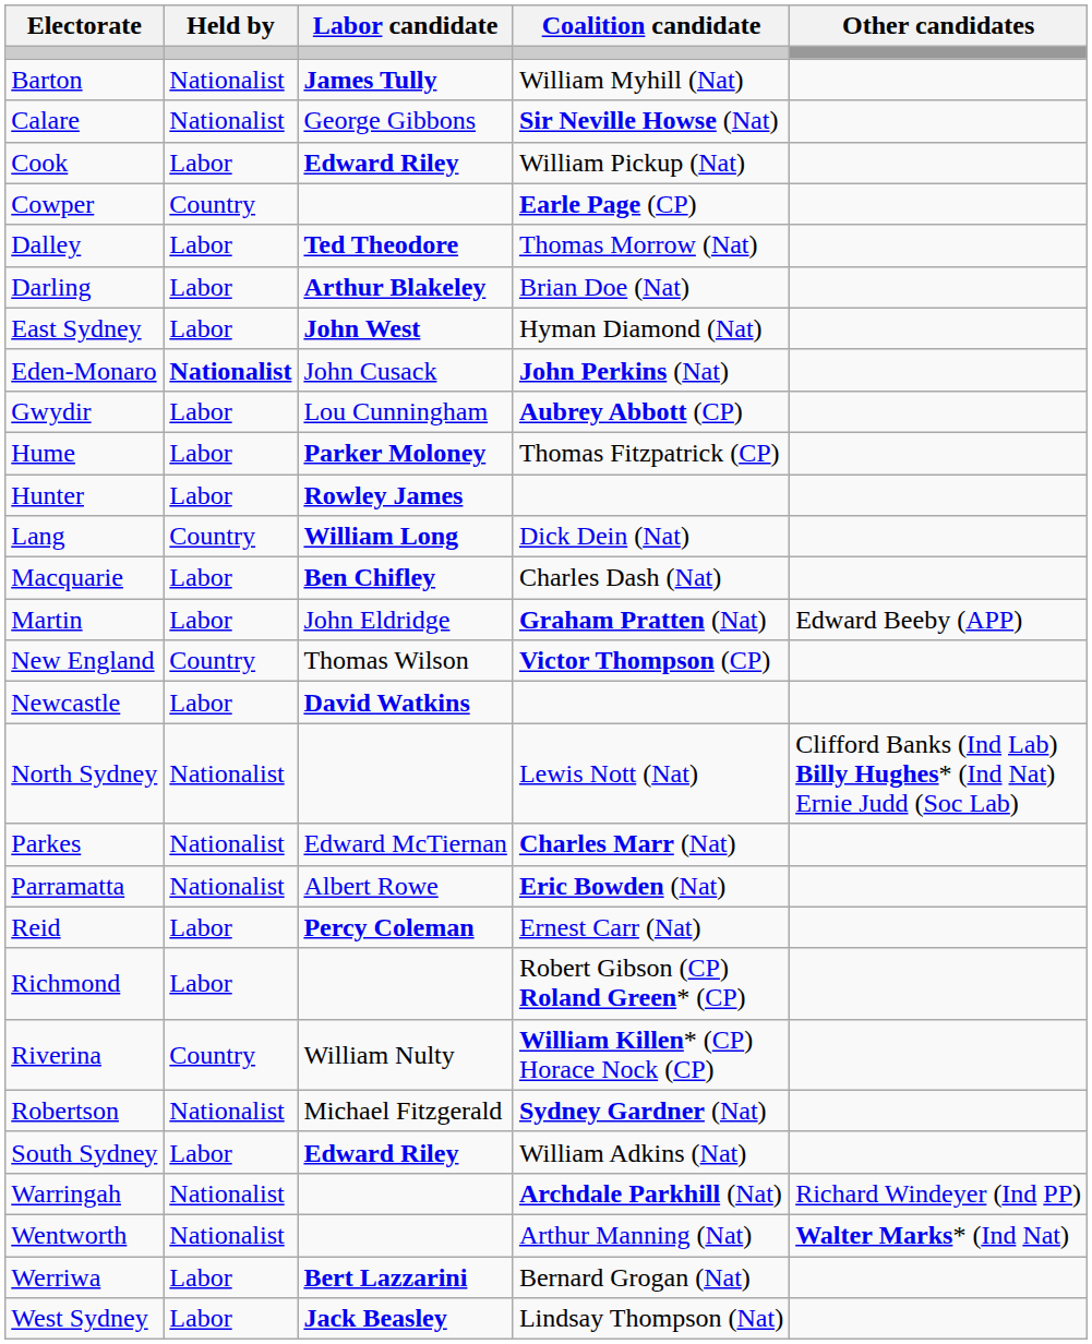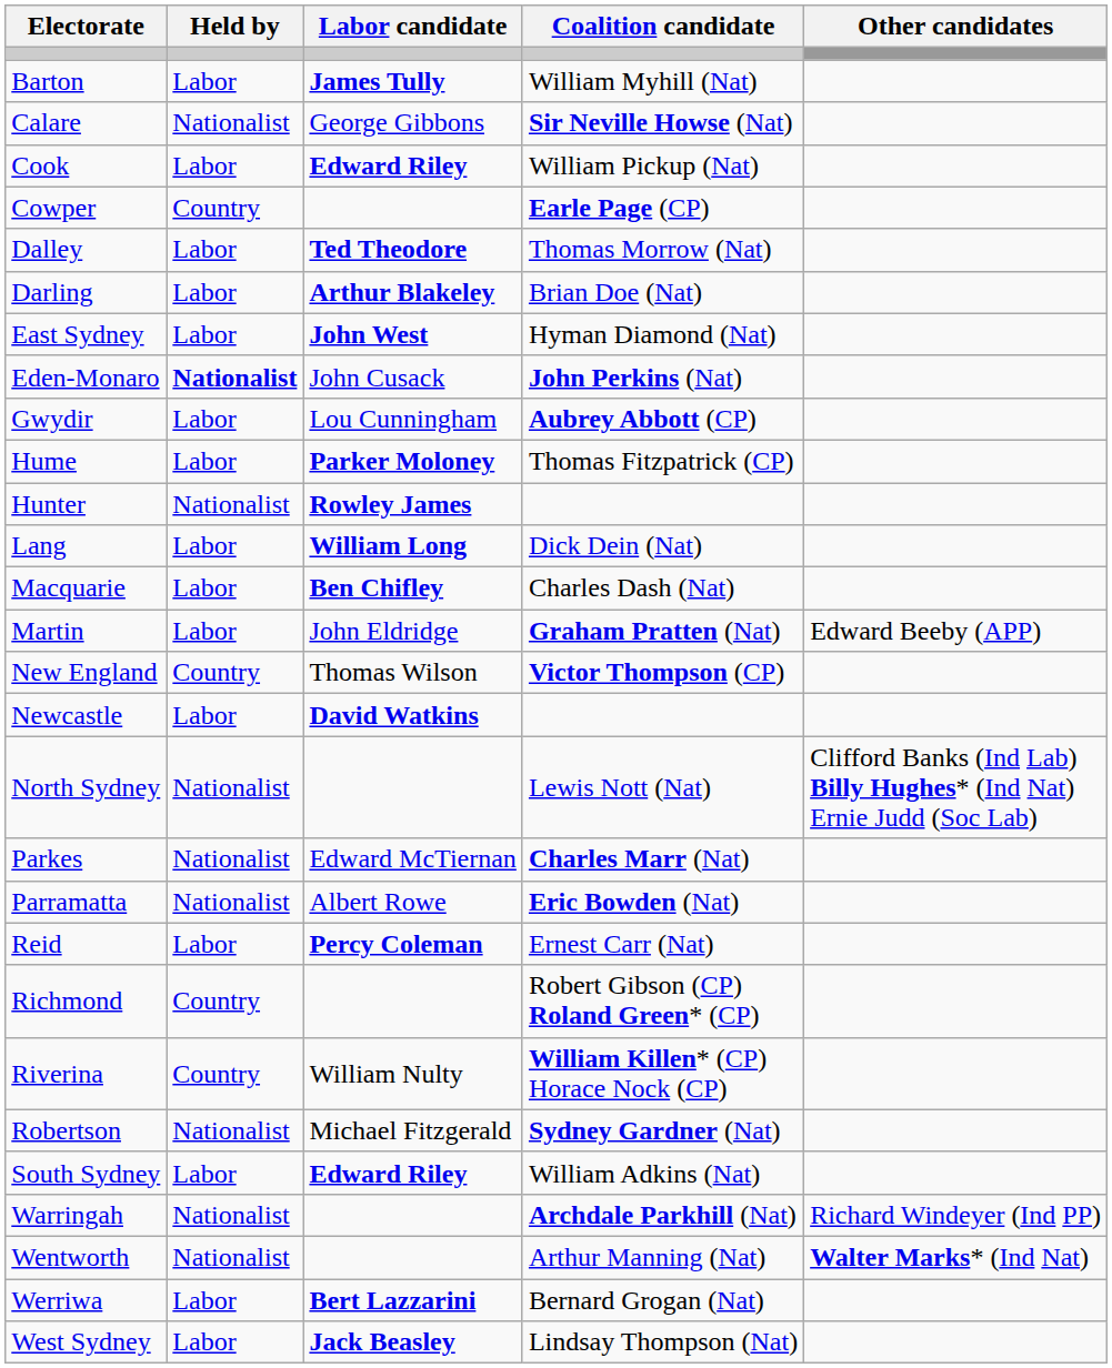 <table class="wikitable">
 <tr>
 <th>Electorate</th>
 <th>Held by</th>
 <th><a href='#'>Labor</a> candidate</th>
 <th><a href='#'>Coalition</a> candidate</th>
 <th>Other candidates</th>
 </tr>
 <tr bgcolor="#cccccc">
 <td></td>
 <td></td>
 <td></td>
 <td></td>
 <td bgcolor="#999999"></td>
 </tr>
 <tr>
 <td><a href='#'>Barton</a></td>
-<td><a href='#'>Nationalist</a></td>
+<td><a href='#'>Labor</a></td>
 <td><strong><a href='#'>James Tully</a></strong></td>
 <td>William Myhill (<a href='#'>Nat</a>)</td>
 <td></td>
 </tr>
 <tr>
 <td><a href='#'>Calare</a></td>
 <td><a href='#'>Nationalist</a></td>
 <td><a href='#'>George Gibbons</a></td>
 <td><strong><a href='#'>Sir Neville Howse</a></strong> (<a href='#'>Nat</a>)</td>
 <td></td>
 </tr>
 <tr>
 <td><a href='#'>Cook</a></td>
 <td><a href='#'>Labor</a></td>
 <td><strong><a href='#'>Edward Riley</a></strong></td>
 <td>William Pickup (<a href='#'>Nat</a>)</td>
 <td></td>
 </tr>
 <tr>
 <td><a href='#'>Cowper</a></td>
 <td><a href='#'>Country</a></td>
 <td></td>
 <td><strong><a href='#'>Earle Page</a></strong> (<a href='#'>CP</a>)</td>
 <td></td>
 </tr>
 <tr>
 <td><a href='#'>Dalley</a></td>
 <td><a href='#'>Labor</a></td>
 <td><strong><a href='#'>Ted Theodore</a></strong></td>
 <td><a href='#'>Thomas Morrow</a> (<a href='#'>Nat</a>)</td>
 <td></td>
 </tr>
 <tr>
 <td><a href='#'>Darling</a></td>
 <td><a href='#'>Labor</a></td>
 <td><strong><a href='#'>Arthur Blakeley</a></strong></td>
 <td><a href='#'>Brian Doe</a> (<a href='#'>Nat</a>)</td>
 <td></td>
 </tr>
 <tr>
 <td><a href='#'>East Sydney</a></td>
 <td><a href='#'>Labor</a></td>
 <td><strong><a href='#'>John West</a></strong></td>
 <td>Hyman Diamond (<a href='#'>Nat</a>)</td>
 <td></td>
 </tr>
 <tr>
 <td><a href='#'>Eden-Monaro</a></td>
 <td><strong><a href='#'>Nationalist</a></strong></td>
 <td><a href='#'>John Cusack</a></td>
 <td><strong><a href='#'>John Perkins</a></strong> (<a href='#'>Nat</a>)</td>
 <td></td>
 </tr>
 <tr>
 <td><a href='#'>Gwydir</a></td>
 <td><a href='#'>Labor</a></td>
 <td><a href='#'>Lou Cunningham</a></td>
 <td><strong><a href='#'>Aubrey Abbott</a></strong> (<a href='#'>CP</a>)</td>
 <td></td>
 </tr>
 <tr>
 <td><a href='#'>Hume</a></td>
 <td><a href='#'>Labor</a></td>
 <td><strong><a href='#'>Parker Moloney</a></strong></td>
 <td>Thomas Fitzpatrick (<a href='#'>CP</a>)</td>
 <td></td>
 </tr>
 <tr>
 <td><a href='#'>Hunter</a></td>
-<td><a href='#'>Labor</a></td>
+<td><a href='#'>Nationalist</a></td>
 <td><strong><a href='#'>Rowley James</a></strong></td>
 <td></td>
 <td></td>
 </tr>
 <tr>
 <td><a href='#'>Lang</a></td>
-<td><a href='#'>Country</a></td>
+<td><a href='#'>Labor</a></td>
 <td><strong><a href='#'>William Long</a></strong></td>
 <td><a href='#'>Dick Dein</a> (<a href='#'>Nat</a>)</td>
 <td></td>
 </tr>
 <tr>
 <td><a href='#'>Macquarie</a></td>
 <td><a href='#'>Labor</a></td>
 <td><strong><a href='#'>Ben Chifley</a></strong></td>
 <td>Charles Dash (<a href='#'>Nat</a>)</td>
 <td></td>
 </tr>
 <tr>
 <td><a href='#'>Martin</a></td>
 <td><a href='#'>Labor</a></td>
 <td><a href='#'>John Eldridge</a></td>
 <td><strong><a href='#'>Graham Pratten</a></strong> (<a href='#'>Nat</a>)</td>
 <td>Edward Beeby (<a href='#'>APP</a>)</td>
 </tr>
 <tr>
 <td><a href='#'>New England</a></td>
 <td><a href='#'>Country</a></td>
 <td>Thomas Wilson</td>
 <td><strong><a href='#'>Victor Thompson</a></strong> (<a href='#'>CP</a>)</td>
 <td></td>
 </tr>
 <tr>
 <td><a href='#'>Newcastle</a></td>
 <td><a href='#'>Labor</a></td>
 <td><strong><a href='#'>David Watkins</a></strong></td>
 <td></td>
 <td></td>
 </tr>
 <tr>
 <td><a href='#'>North Sydney</a></td>
 <td><a href='#'>Nationalist</a></td>
 <td></td>
 <td><a href='#'>Lewis Nott</a> (<a href='#'>Nat</a>)</td>
 <td>Clifford Banks (<a href='#'>Ind</a> <a href='#'>Lab</a>)<br><strong><a href='#'>Billy Hughes</a></strong>* (<a href='#'>Ind</a> <a href='#'>Nat</a>)<br><a href='#'>Ernie Judd</a> (<a href='#'>Soc Lab</a>)</td>
 </tr>
 <tr>
 <td><a href='#'>Parkes</a></td>
 <td><a href='#'>Nationalist</a></td>
 <td><a href='#'>Edward McTiernan</a></td>
 <td><strong><a href='#'>Charles Marr</a></strong> (<a href='#'>Nat</a>)</td>
 <td></td>
 </tr>
 <tr>
 <td><a href='#'>Parramatta</a></td>
 <td><a href='#'>Nationalist</a></td>
 <td><a href='#'>Albert Rowe</a></td>
 <td><strong><a href='#'>Eric Bowden</a></strong> (<a href='#'>Nat</a>)</td>
 <td></td>
 </tr>
 <tr>
 <td><a href='#'>Reid</a></td>
 <td><a href='#'>Labor</a></td>
 <td><strong><a href='#'>Percy Coleman</a></strong></td>
 <td><a href='#'>Ernest Carr</a> (<a href='#'>Nat</a>)</td>
 <td></td>
 </tr>
 <tr>
 <td><a href='#'>Richmond</a></td>
-<td><a href='#'>Labor</a></td>
+<td><a href='#'>Country</a></td>
 <td></td>
 <td>Robert Gibson (<a href='#'>CP</a>)<br><strong><a href='#'>Roland Green</a></strong>* (<a href='#'>CP</a>)</td>
 <td></td>
 </tr>
 <tr>
 <td><a href='#'>Riverina</a></td>
 <td><a href='#'>Country</a></td>
 <td>William Nulty</td>
 <td><strong><a href='#'>William Killen</a></strong>* (<a href='#'>CP</a>)<br><a href='#'>Horace Nock</a> (<a href='#'>CP</a>)</td>
 <td></td>
 </tr>
 <tr>
 <td><a href='#'>Robertson</a></td>
 <td><a href='#'>Nationalist</a></td>
 <td>Michael Fitzgerald</td>
 <td><strong><a href='#'>Sydney Gardner</a></strong> (<a href='#'>Nat</a>)</td>
 <td></td>
 </tr>
 <tr>
 <td><a href='#'>South Sydney</a></td>
 <td><a href='#'>Labor</a></td>
 <td><strong><a href='#'>Edward Riley</a></strong></td>
 <td>William Adkins (<a href='#'>Nat</a>)</td>
 <td></td>
 </tr>
 <tr>
 <td><a href='#'>Warringah</a></td>
 <td><a href='#'>Nationalist</a></td>
 <td></td>
 <td><strong><a href='#'>Archdale Parkhill</a></strong> (<a href='#'>Nat</a>)</td>
 <td><a href='#'>Richard Windeyer</a> (<a href='#'>Ind</a> <a href='#'>PP</a>)</td>
 </tr>
 <tr>
 <td><a href='#'>Wentworth</a></td>
 <td><a href='#'>Nationalist</a></td>
 <td></td>
 <td><a href='#'>Arthur Manning</a> (<a href='#'>Nat</a>)</td>
 <td><strong><a href='#'>Walter Marks</a></strong>* (<a href='#'>Ind</a> <a href='#'>Nat</a>)</td>
 </tr>
 <tr>
 <td><a href='#'>Werriwa</a></td>
 <td><a href='#'>Labor</a></td>
 <td><strong><a href='#'>Bert Lazzarini</a></strong></td>
 <td>Bernard Grogan (<a href='#'>Nat</a>)</td>
 <td></td>
 </tr>
 <tr>
 <td><a href='#'>West Sydney</a></td>
 <td><a href='#'>Labor</a></td>
 <td><strong><a href='#'>Jack Beasley</a></strong></td>
 <td>Lindsay Thompson (<a href='#'>Nat</a>)</td>
 <td></td>
 </tr>
 </table>
